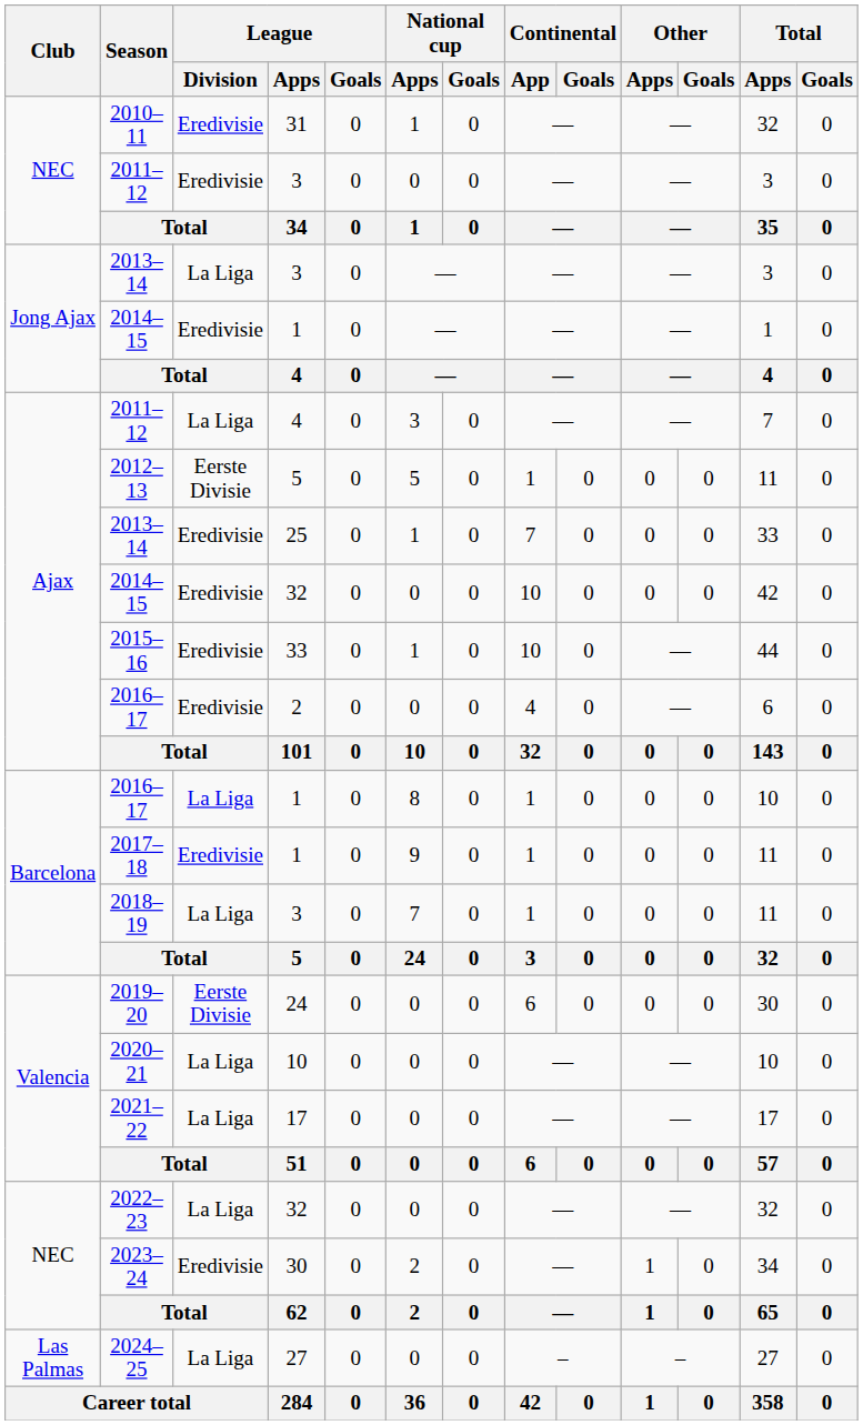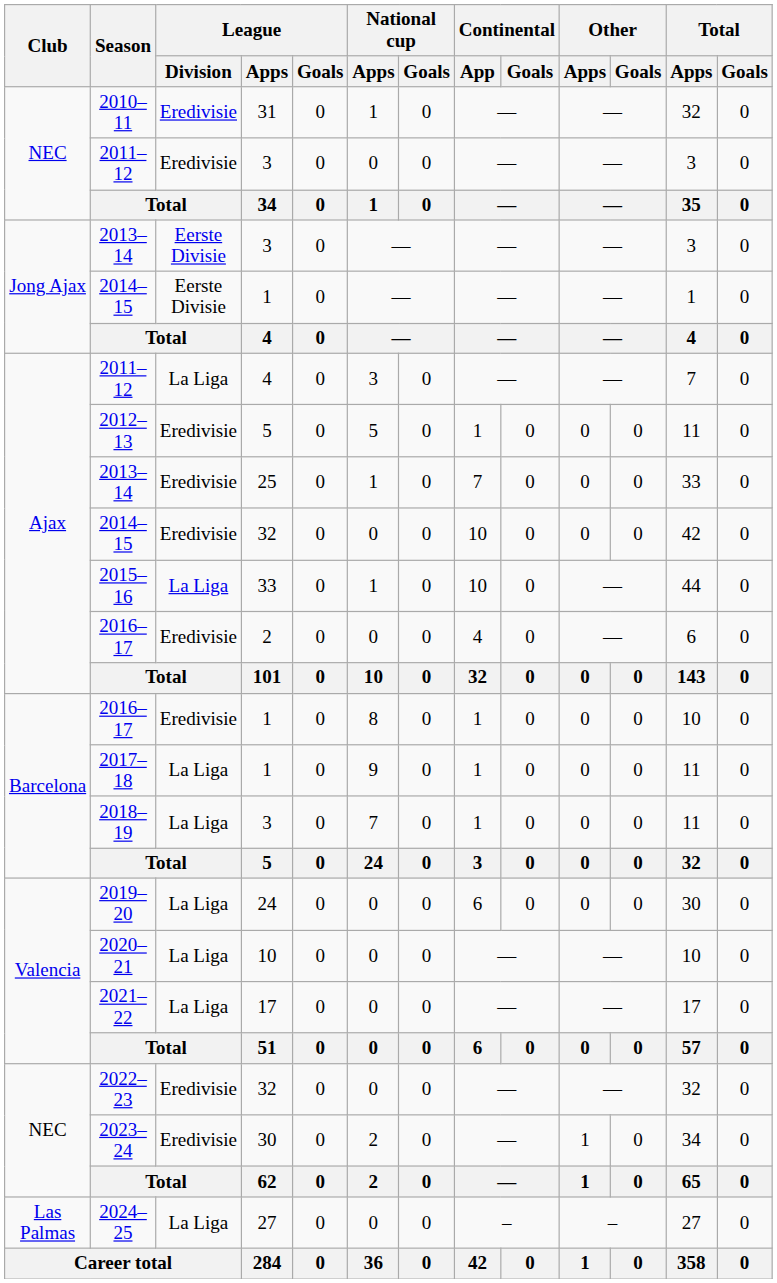 <table class="wikitable" style="text-align:center">
 <tr>
 <th rowspan="2">Club</th>
 <th rowspan="2">Season</th>
 <th colspan="3">League</th>
 <th colspan="2">National cup</th>
 <th colspan="2">Continental</th>
 <th colspan="2">Other</th>
 <th colspan="2">Total</th>
 </tr>
 <tr>
 <th>Division</th>
 <th>Apps</th>
 <th>Goals</th>
 <th>Apps</th>
 <th>Goals</th>
 <th>App</th>
 <th>Goals</th>
 <th>Apps</th>
 <th>Goals</th>
 <th>Apps</th>
 <th>Goals</th>
 </tr>
 <tr>
 <td rowspan="3"><a href='#'>NEC</a></td>
 <td><a href='#'>2010–11</a></td>
 <td><a href='#'>Eredivisie</a></td>
 <td>31</td>
 <td>0</td>
 <td>1</td>
 <td>0</td>
 <td colspan="2">—</td>
 <td colspan="2">—</td>
 <td>32</td>
 <td>0</td>
 </tr>
 <tr>
 <td><a href='#'>2011–12</a></td>
 <td>Eredivisie</td>
 <td>3</td>
 <td>0</td>
 <td>0</td>
 <td>0</td>
 <td colspan="2">—</td>
 <td colspan="2">—</td>
 <td>3</td>
 <td>0</td>
 </tr>
 <tr>
 <th colspan="2">Total</th>
 <th>34</th>
 <th>0</th>
 <th>1</th>
 <th>0</th>
 <th colspan="2">—</th>
 <th colspan="2">—</th>
 <th>35</th>
 <th>0</th>
 </tr>
 <tr>
 <td rowspan="3"><a href='#'>Jong Ajax</a></td>
 <td><a href='#'>2013–14</a></td>
-<td>La Liga</td>
+<td><a href='#'>Eerste Divisie</a></td>
 <td>3</td>
 <td>0</td>
 <td colspan="2">—</td>
 <td colspan="2">—</td>
 <td colspan="2">—</td>
 <td>3</td>
 <td>0</td>
 </tr>
 <tr>
 <td><a href='#'>2014–15</a></td>
-<td>Eredivisie</td>
+<td>Eerste Divisie</td>
 <td>1</td>
 <td>0</td>
 <td colspan="2">—</td>
 <td colspan="2">—</td>
 <td colspan="2">—</td>
 <td>1</td>
 <td>0</td>
 </tr>
 <tr>
 <th colspan="2">Total</th>
 <th>4</th>
 <th>0</th>
 <th colspan="2">—</th>
 <th colspan="2">—</th>
 <th colspan="2">—</th>
 <th>4</th>
 <th>0</th>
 </tr>
 <tr>
 <td rowspan="7"><a href='#'>Ajax</a></td>
 <td><a href='#'>2011–12</a></td>
 <td>La Liga</td>
 <td>4</td>
 <td>0</td>
 <td>3</td>
 <td>0</td>
 <td colspan="2">—</td>
 <td colspan="2">—</td>
 <td>7</td>
 <td>0</td>
 </tr>
 <tr>
 <td><a href='#'>2012–13</a></td>
-<td>Eerste Divisie</td>
+<td>Eredivisie</td>
 <td>5</td>
 <td>0</td>
 <td>5</td>
 <td>0</td>
 <td>1</td>
 <td>0</td>
 <td>0</td>
 <td>0</td>
 <td>11</td>
 <td>0</td>
 </tr>
 <tr>
 <td><a href='#'>2013–14</a></td>
 <td>Eredivisie</td>
 <td>25</td>
 <td>0</td>
 <td>1</td>
 <td>0</td>
 <td>7</td>
 <td>0</td>
 <td>0</td>
 <td>0</td>
 <td>33</td>
 <td>0</td>
 </tr>
 <tr>
 <td><a href='#'>2014–15</a></td>
 <td>Eredivisie</td>
 <td>32</td>
 <td>0</td>
 <td>0</td>
 <td>0</td>
 <td>10</td>
 <td>0</td>
 <td>0</td>
 <td>0</td>
 <td>42</td>
 <td>0</td>
 </tr>
 <tr>
 <td><a href='#'>2015–16</a></td>
-<td>Eredivisie</td>
+<td><a href='#'>La Liga</a></td>
 <td>33</td>
 <td>0</td>
 <td>1</td>
 <td>0</td>
 <td>10</td>
 <td>0</td>
 <td colspan="2">—</td>
 <td>44</td>
 <td>0</td>
 </tr>
 <tr>
 <td><a href='#'>2016–17</a></td>
 <td>Eredivisie</td>
 <td>2</td>
 <td>0</td>
 <td>0</td>
 <td>0</td>
 <td>4</td>
 <td>0</td>
 <td colspan="2">—</td>
 <td>6</td>
 <td>0</td>
 </tr>
 <tr>
 <th colspan="2">Total</th>
 <th>101</th>
 <th>0</th>
 <th>10</th>
 <th>0</th>
 <th>32</th>
 <th>0</th>
 <th>0</th>
 <th>0</th>
 <th>143</th>
 <th>0</th>
 </tr>
 <tr>
 <td rowspan="4"><a href='#'>Barcelona</a></td>
 <td><a href='#'>2016–17</a></td>
-<td><a href='#'>La Liga</a></td>
+<td>Eredivisie</td>
 <td>1</td>
 <td>0</td>
 <td>8</td>
 <td>0</td>
 <td>1</td>
 <td>0</td>
 <td>0</td>
 <td>0</td>
 <td>10</td>
 <td>0</td>
 </tr>
 <tr>
 <td><a href='#'>2017–18</a></td>
-<td><a href='#'>Eredivisie</a></td>
+<td>La Liga</td>
 <td>1</td>
 <td>0</td>
 <td>9</td>
 <td>0</td>
 <td>1</td>
 <td>0</td>
 <td>0</td>
 <td>0</td>
 <td>11</td>
 <td>0</td>
 </tr>
 <tr>
 <td><a href='#'>2018–19</a></td>
 <td>La Liga</td>
 <td>3</td>
 <td>0</td>
 <td>7</td>
 <td>0</td>
 <td>1</td>
 <td>0</td>
 <td>0</td>
 <td>0</td>
 <td>11</td>
 <td>0</td>
 </tr>
 <tr>
 <th colspan="2">Total</th>
 <th>5</th>
 <th>0</th>
 <th>24</th>
 <th>0</th>
 <th>3</th>
 <th>0</th>
 <th>0</th>
 <th>0</th>
 <th>32</th>
 <th>0</th>
 </tr>
 <tr>
 <td valign="center" rowspan="4"><a href='#'>Valencia</a></td>
 <td><a href='#'>2019–20</a></td>
-<td><a href='#'>Eerste Divisie</a></td>
+<td>La Liga</td>
 <td>24</td>
 <td>0</td>
 <td>0</td>
 <td>0</td>
 <td>6</td>
 <td>0</td>
 <td>0</td>
 <td>0</td>
 <td>30</td>
 <td>0</td>
 </tr>
 <tr>
 <td><a href='#'>2020–21</a></td>
 <td>La Liga</td>
 <td>10</td>
 <td>0</td>
 <td>0</td>
 <td>0</td>
 <td colspan="2">—</td>
 <td colspan="2">—</td>
 <td>10</td>
 <td>0</td>
 </tr>
 <tr>
 <td><a href='#'>2021–22</a></td>
 <td>La Liga</td>
 <td>17</td>
 <td>0</td>
 <td>0</td>
 <td>0</td>
 <td colspan="2">—</td>
 <td colspan="2">—</td>
 <td>17</td>
 <td>0</td>
 </tr>
 <tr>
 <th colspan="2">Total</th>
 <th>51</th>
 <th>0</th>
 <th>0</th>
 <th>0</th>
 <th>6</th>
 <th>0</th>
 <th>0</th>
 <th>0</th>
 <th>57</th>
 <th>0</th>
 </tr>
 <tr>
 <td rowspan="3">NEC</td>
 <td><a href='#'>2022–23</a></td>
-<td>La Liga</td>
+<td>Eredivisie</td>
 <td>32</td>
 <td>0</td>
 <td>0</td>
 <td>0</td>
 <td colspan="2">—</td>
 <td colspan="2">—</td>
 <td>32</td>
 <td>0</td>
 </tr>
 <tr>
 <td><a href='#'>2023–24</a></td>
 <td>Eredivisie</td>
 <td>30</td>
 <td>0</td>
 <td>2</td>
 <td>0</td>
 <td colspan="2">—</td>
 <td>1</td>
 <td>0</td>
 <td>34</td>
 <td>0</td>
 </tr>
 <tr>
 <th colspan="2">Total</th>
 <th>62</th>
 <th>0</th>
 <th>2</th>
 <th>0</th>
 <th colspan="2">—</th>
 <th>1</th>
 <th>0</th>
 <th>65</th>
 <th>0</th>
 </tr>
 <tr>
 <td><a href='#'>Las Palmas</a></td>
 <td><a href='#'>2024–25</a></td>
 <td>La Liga</td>
 <td>27</td>
 <td>0</td>
 <td>0</td>
 <td>0</td>
 <td colspan="2">–</td>
 <td colspan="2">–</td>
 <td>27</td>
 <td>0</td>
 </tr>
 <tr>
 <th colspan="3">Career total</th>
 <th>284</th>
 <th>0</th>
 <th>36</th>
 <th>0</th>
 <th>42</th>
 <th>0</th>
 <th>1</th>
 <th>0</th>
 <th>358</th>
 <th>0</th>
 </tr>
 </table>
